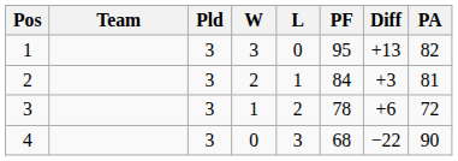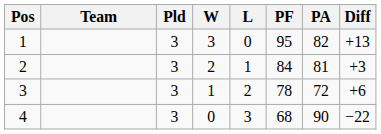 <table class="wikitable" style="text-align: center;">
 <tr>
 <th width="30">Pos</th>
 <th width="110">Team</th>
 <th width="30">Pld</th>
 <th width="30">W</th>
 <th width="30">L</th>
 <th width="30">PF</th>
+<th width="30">PA</th>
 <th width="30">Diff</th>
-<th width="30">PA</th>
 </tr>
 <tr>
 <td>1</td>
 <td align="left"></td>
 <td>3</td>
 <td>3</td>
 <td>0</td>
 <td>95</td>
+<td>82</td>
 <td>+13</td>
-<td>82</td>
 </tr>
 <tr>
 <td>2</td>
 <td align="left"></td>
 <td>3</td>
 <td>2</td>
 <td>1</td>
 <td>84</td>
+<td>81</td>
 <td>+3</td>
-<td>81</td>
 </tr>
 <tr>
 <td>3</td>
 <td align="left"></td>
 <td>3</td>
 <td>1</td>
 <td>2</td>
 <td>78</td>
+<td>72</td>
 <td>+6</td>
-<td>72</td>
 </tr>
 <tr>
 <td>4</td>
 <td align="left"></td>
 <td>3</td>
 <td>0</td>
 <td>3</td>
 <td>68</td>
+<td>90</td>
 <td>−22</td>
-<td>90</td>
 </tr>
 </table>
